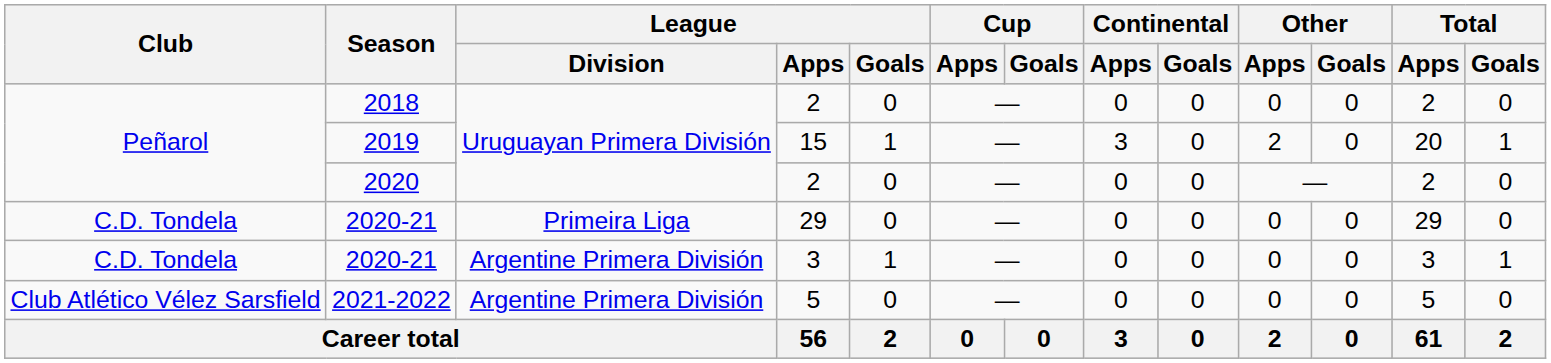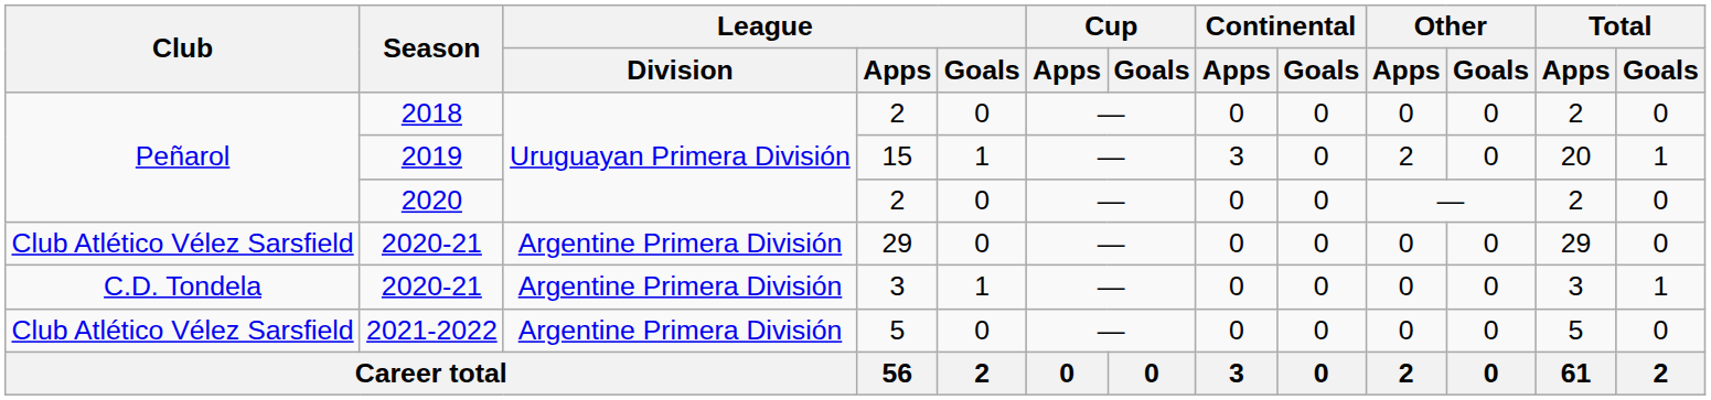 <table class="wikitable" Style="text-align: center">
 <tr>
 <th rowspan="2">Club</th>
 <th rowspan="2">Season</th>
 <th colspan="3">League</th>
 <th colspan="2">Cup</th>
 <th colspan="2">Continental</th>
 <th colspan="2">Other</th>
 <th colspan="2">Total</th>
 </tr>
 <tr>
 <th>Division</th>
 <th>Apps</th>
 <th>Goals</th>
 <th>Apps</th>
 <th>Goals</th>
 <th>Apps</th>
 <th>Goals</th>
 <th>Apps</th>
 <th>Goals</th>
 <th>Apps</th>
 <th>Goals</th>
 </tr>
 <tr>
 <td rowspan="3"><a href='#'>Peñarol</a></td>
 <td><a href='#'>2018</a></td>
 <td rowspan="3"><a href='#'>Uruguayan Primera División</a></td>
 <td>2</td>
 <td>0</td>
 <td colspan="2">—</td>
 <td>0</td>
 <td>0</td>
 <td>0</td>
 <td>0</td>
 <td>2</td>
 <td>0</td>
 </tr>
 <tr>
 <td><a href='#'>2019</a></td>
 <td>15</td>
 <td>1</td>
 <td colspan="2">—</td>
 <td>3</td>
 <td>0</td>
 <td>2</td>
 <td>0</td>
 <td>20</td>
 <td>1</td>
 </tr>
 <tr>
 <td><a href='#'>2020</a></td>
 <td>2</td>
 <td>0</td>
 <td colspan="2">—</td>
 <td>0</td>
 <td>0</td>
 <td colspan="2">—</td>
 <td>2</td>
 <td>0</td>
 </tr>
 <tr>
-<td><a href='#'>C.D. Tondela</a></td>
+<td><a href='#'>Club Atlético Vélez Sarsfield</a></td>
 <td><a href='#'>2020-21</a></td>
-<td><a href='#'>Primeira Liga</a></td>
+<td><a href='#'>Argentine Primera División</a></td>
 <td>29</td>
 <td>0</td>
 <td colspan="2">—</td>
 <td>0</td>
 <td>0</td>
 <td>0</td>
 <td>0</td>
 <td>29</td>
 <td>0</td>
 </tr>
 <tr>
 <td><a href='#'>C.D. Tondela</a></td>
 <td><a href='#'>2020-21</a></td>
 <td><a href='#'>Argentine Primera División</a></td>
 <td>3</td>
 <td>1</td>
 <td colspan="2">—</td>
 <td>0</td>
 <td>0</td>
 <td>0</td>
 <td>0</td>
 <td>3</td>
 <td>1</td>
 </tr>
 <tr>
 <td><a href='#'>Club Atlético Vélez Sarsfield</a></td>
 <td><a href='#'>2021-2022</a></td>
 <td><a href='#'>Argentine Primera División</a></td>
 <td>5</td>
 <td>0</td>
 <td colspan="2">—</td>
 <td>0</td>
 <td>0</td>
 <td>0</td>
 <td>0</td>
 <td>5</td>
 <td>0</td>
 </tr>
 <tr>
 <th colspan="3">Career total</th>
 <th>56</th>
 <th>2</th>
 <th>0</th>
 <th>0</th>
 <th>3</th>
 <th>0</th>
 <th>2</th>
 <th>0</th>
 <th>61</th>
 <th>2</th>
 </tr>
 </table>
